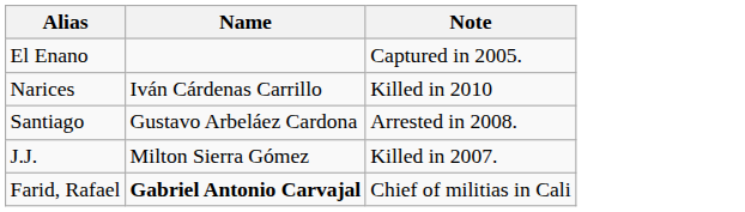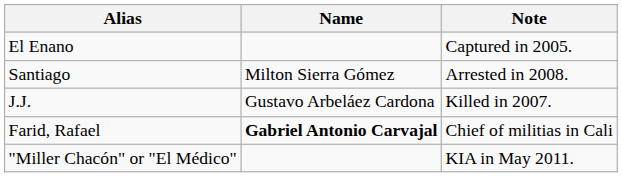 <table class="wikitable">
 <tr>
 <th>Alias</th>
 <th>Name</th>
 <th>Note</th>
 </tr>
 <tr>
 <td>El Enano</td>
 <td></td>
 <td>Captured in 2005.</td>
 </tr>
 <tr>
-<td>Narices</td>
-<td>Iván Cárdenas Carrillo </td>
-<td>Killed in 2010 </td>
-</tr>
-<tr>
 <td>Santiago</td>
-<td>Gustavo Arbeláez Cardona</td>
+<td>Milton Sierra Gómez</td>
 <td>Arrested in 2008.</td>
 </tr>
 <tr>
 <td>J.J.</td>
-<td>Milton Sierra Gómez</td>
+<td>Gustavo Arbeláez Cardona</td>
 <td>Killed in 2007.</td>
 </tr>
 <tr>
 <td>Farid, Rafael</td>
 <td><strong>Gabriel Antonio Carvajal</strong></td>
 <td>Chief of militias in Cali</td>
 </tr>
+<tr>
+<td>"Miller Chacón" or "El Médico"</td>
+<td></td>
+<td>KIA in May 2011.</td>
+</tr>
 </table>
